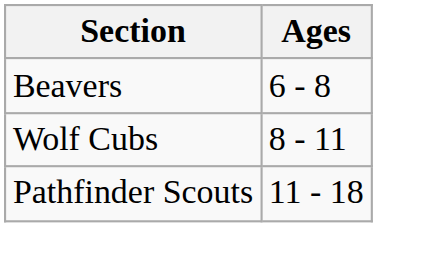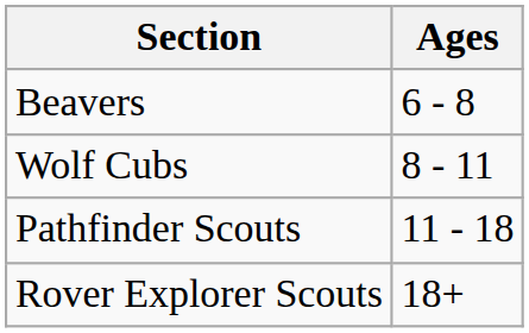 <table class="wikitable">
 <tr>
 <th>Section</th>
 <th>Ages</th>
 </tr>
 <tr>
 <td>Beavers</td>
 <td>6 - 8</td>
 </tr>
 <tr>
 <td>Wolf Cubs</td>
 <td>8 - 11</td>
 </tr>
 <tr>
 <td>Pathfinder Scouts</td>
 <td>11 - 18</td>
 </tr>
+<tr>
+<td>Rover Explorer Scouts</td>
+<td>18+</td>
+</tr>
 </table>
